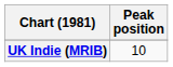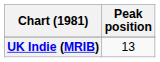 <table class="wikitable sortable plainrowheaders" style="text-align:center">
 <tr>
 <th>Chart (1981)</th>
 <th>Peak<br>position</th>
 </tr>
 <tr>
 </tr>
 <tr>
 </tr>
 <tr>
 <th scope="row"><a href='#'>UK Indie</a> (<a href='#'>MRIB</a>)</th>
-<td>10</td>
+<td>13</td>
 </tr>
 </table>
